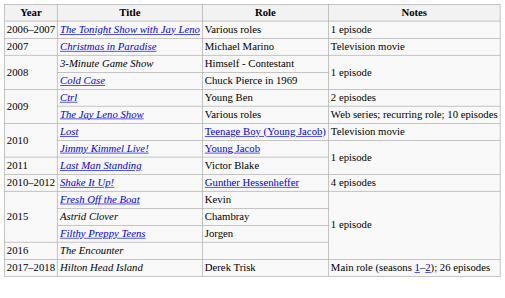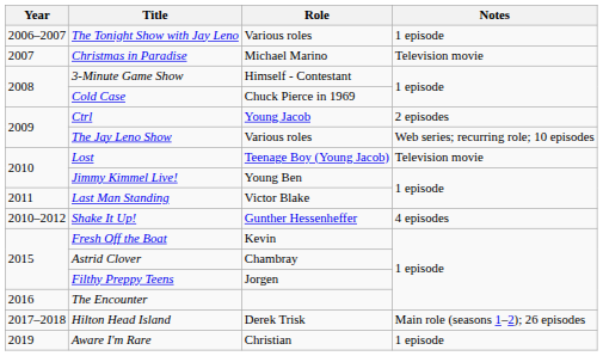 <table class="wikitable sortable">
 <tr>
 <th>Year</th>
 <th>Title</th>
 <th>Role</th>
 <th class="unsortable">Notes</th>
 </tr>
 <tr>
 <td>2006–2007</td>
 <td><em><a href='#'>The Tonight Show with Jay Leno</a></em></td>
 <td>Various roles</td>
 <td>1 episode</td>
 </tr>
 <tr>
 <td>2007</td>
 <td><em><a href='#'>Christmas in Paradise</a></em></td>
 <td>Michael Marino</td>
 <td>Television movie</td>
 </tr>
 <tr>
 <td rowspan=2>2008</td>
 <td><em>3-Minute Game Show</em></td>
 <td>Himself - Contestant</td>
 <td rowspan=2>1 episode</td>
 </tr>
 <tr>
 <td><em><a href='#'>Cold Case</a></em></td>
 <td>Chuck Pierce in 1969</td>
 </tr>
 <tr>
 <td rowspan=2>2009</td>
 <td><em><a href='#'>Ctrl</a></em></td>
-<td>Young Ben</td>
+<td><a href='#'>Young Jacob</a></td>
 <td>2 episodes</td>
 </tr>
 <tr>
 <td><em><a href='#'>The Jay Leno Show</a></em></td>
 <td>Various roles</td>
 <td>Web series; recurring role; 10 episodes</td>
 </tr>
 <tr>
 <td rowspan=2>2010</td>
 <td><em><a href='#'>Lost</a></em></td>
 <td><a href='#'>Teenage Boy (Young Jacob)</a></td>
 <td>Television movie</td>
 </tr>
 <tr>
 <td><em><a href='#'>Jimmy Kimmel Live!</a></em></td>
-<td><a href='#'>Young Jacob</a></td>
+<td>Young Ben</td>
 <td rowspan=2>1 episode</td>
 </tr>
 <tr>
 <td>2011</td>
 <td><em><a href='#'>Last Man Standing</a></em></td>
 <td>Victor Blake</td>
 </tr>
 <tr>
 <td>2010–2012</td>
 <td><em><a href='#'>Shake It Up!</a></em></td>
 <td><a href='#'>Gunther Hessenheffer</a></td>
 <td>4 episodes</td>
 </tr>
 <tr>
 <td rowspan=3>2015</td>
 <td><em><a href='#'>Fresh Off the Boat</a></em></td>
 <td>Kevin</td>
 <td rowspan=4>1 episode</td>
 </tr>
 <tr>
 <td><em>Astrid Clover</em></td>
 <td>Chambray</td>
 </tr>
 <tr>
 <td><em><a href='#'>Filthy Preppy Teens</a></em></td>
 <td>Jorgen</td>
 </tr>
 <tr>
 <td>2016</td>
 <td><em>The Encounter</em></td>
 </tr>
 <tr>
 <td>2017–2018</td>
 <td><em>Hilton Head Island</em></td>
 <td>Derek Trisk</td>
 <td>Main role (seasons <a href='#'>1</a>–<a href='#'>2</a>); 26 episodes</td>
 </tr>
+<tr>
+<td>2019</td>
+<td><em>Aware I'm Rare</em></td>
+<td>Christian</td>
+<td>1 episode</td>
+</tr>
 </table>
